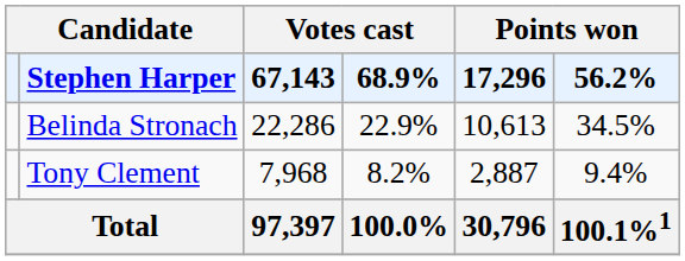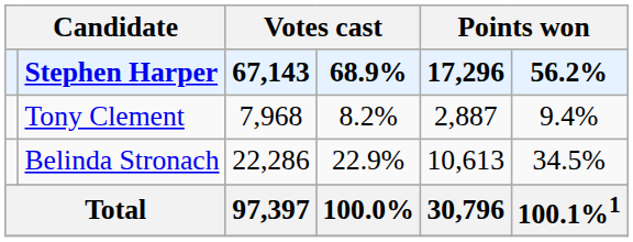 <table class="wikitable">
 <tr>
 <th colspan="2">Candidate</th>
 <th colspan = "2">Votes cast</th>
 <th colspan = "2">Points won</th>
 </tr>
 <tr style="background:#E6F2FF">
 <td></td>
 <td><strong><a href='#'>Stephen Harper</a></strong></td>
 <td align = "center"><strong>67,143</strong></td>
 <td align = "center"><strong>68.9%</strong></td>
 <td align = "center"><strong>17,296</strong></td>
 <td align = "center"><strong>56.2%</strong></td>
 </tr>
 <tr>
 <td></td>
+<td><a href='#'>Tony Clement</a></td>
+<td align = "center">7,968</td>
+<td align = "center">8.2%</td>
+<td align = "center">2,887</td>
+<td align = "center">9.4%</td>
+</tr>
+<tr>
+<td></td>
 <td><a href='#'>Belinda Stronach</a></td>
 <td align = "center">22,286</td>
 <td align = "center">22.9%</td>
 <td align = "center">10,613</td>
 <td align = "center">34.5%</td>
-</tr>
-<tr>
-<td></td>
-<td><a href='#'>Tony Clement</a></td>
-<td align = "center">7,968</td>
-<td align = "center">8.2%</td>
-<td align = "center">2,887</td>
-<td align = "center">9.4%</td>
 </tr>
 <tr>
 <th colspan = "2">Total</th>
 <th align = "center">97,397</th>
 <th align = "center">100.0%</th>
 <th align = "center">30,796</th>
 <th align = "center">100.1%<sup>1</sup></th>
 </tr>
 <tr>
 </tr>
 </table>
